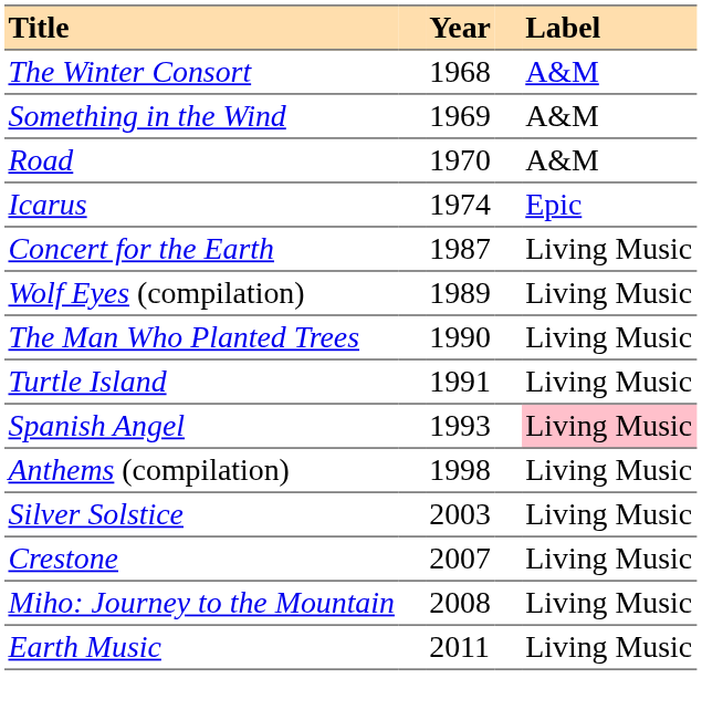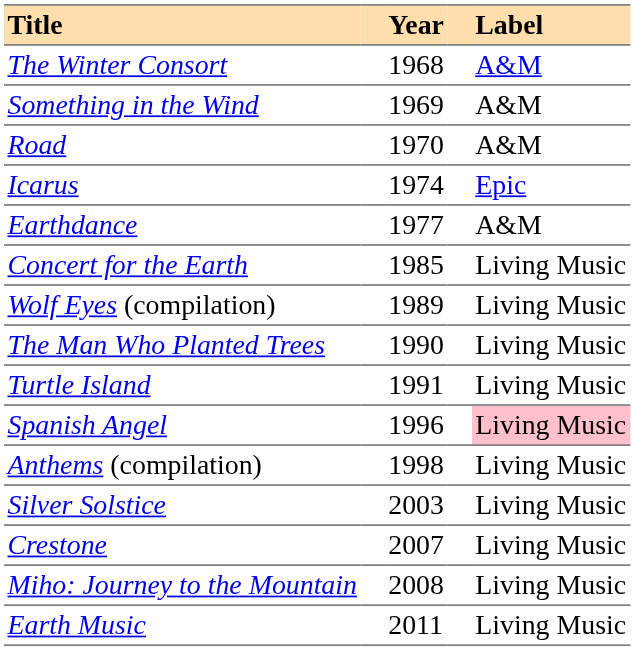 <table cellspacing="0" cellpadding="2" border="0">
 <tr style="background:#ffdead;">
 <th align="left" style="border-bottom:1px solid grey; border-top:1px solid grey;">Title</th>
 <th width="10" style="border-bottom:1px solid grey; border-top:1px solid grey;"></th>
 <th align="left" style="border-bottom:1px solid grey; border-top:1px solid grey;">Year</th>
 <th width="10" style="border-bottom:1px solid grey; border-top:1px solid grey;"></th>
 <th align="left" style="border-bottom:1px solid grey; border-top:1px solid grey;">Label</th>
 </tr>
 <tr>
 <td style="border-bottom:1px solid grey;"><em><a href='#'>The Winter Consort</a></em></td>
 <td style="border-bottom:1px solid grey;"></td>
 <td style="border-bottom:1px solid grey;">1968</td>
 <td style="border-bottom:1px solid grey;"></td>
 <td style="border-bottom:1px solid grey;"><a href='#'>A&M</a></td>
 </tr>
 <tr>
 <td style="border-bottom:1px solid grey;"><em><a href='#'>Something in the Wind</a></em></td>
 <td style="border-bottom:1px solid grey;"></td>
 <td style="border-bottom:1px solid grey;">1969</td>
 <td style="border-bottom:1px solid grey;"></td>
 <td style="border-bottom:1px solid grey;">A&M</td>
 </tr>
 <tr>
 <td style="border-bottom:1px solid grey;"><em><a href='#'>Road</a></em></td>
 <td style="border-bottom:1px solid grey;"></td>
 <td style="border-bottom:1px solid grey;">1970</td>
 <td style="border-bottom:1px solid grey;"></td>
 <td style="border-bottom:1px solid grey;">A&M</td>
 </tr>
 <tr>
 <td style="border-bottom:1px solid grey;"><em><a href='#'>Icarus</a></em></td>
 <td style="border-bottom:1px solid grey;"></td>
 <td style="border-bottom:1px solid grey;">1974</td>
 <td style="border-bottom:1px solid grey;"></td>
 <td style="border-bottom:1px solid grey;"><a href='#'>Epic</a></td>
 </tr>
 <tr>
+<td style="border-bottom:1px solid grey;"><em><a href='#'>Earthdance</a></em></td>
+<td style="border-bottom:1px solid grey;"></td>
+<td style="border-bottom:1px solid grey;">1977</td>
+<td style="border-bottom:1px solid grey;"></td>
+<td style="border-bottom:1px solid grey;">A&M</td>
+</tr>
+<tr>
 <td style="border-bottom:1px solid grey;"><em><a href='#'>Concert for the Earth</a></em></td>
 <td style="border-bottom:1px solid grey;"></td>
-<td style="border-bottom:1px solid grey;">1987</td>
+<td style="border-bottom:1px solid grey;">1985</td>
 <td style="border-bottom:1px solid grey;"></td>
 <td style="border-bottom:1px solid grey;">Living Music</td>
 </tr>
 <tr>
 <td style="border-bottom:1px solid grey;"><em><a href='#'>Wolf Eyes</a></em> (compilation)</td>
 <td style="border-bottom:1px solid grey;"></td>
 <td style="border-bottom:1px solid grey;">1989</td>
 <td style="border-bottom:1px solid grey;"></td>
 <td style="border-bottom:1px solid grey;">Living Music</td>
 </tr>
 <tr>
 <td style="border-bottom:1px solid grey;"><em><a href='#'>The Man Who Planted Trees</a></em></td>
 <td style="border-bottom:1px solid grey;"></td>
 <td style="border-bottom:1px solid grey;">1990</td>
 <td style="border-bottom:1px solid grey;"></td>
 <td style="border-bottom:1px solid grey;">Living Music</td>
 </tr>
 <tr>
 <td style="border-bottom:1px solid grey;"><em><a href='#'>Turtle Island</a></em></td>
 <td style="border-bottom:1px solid grey;"></td>
 <td style="border-bottom:1px solid grey;">1991</td>
 <td style="border-bottom:1px solid grey;"></td>
 <td style="border-bottom:1px solid grey;">Living Music</td>
 </tr>
 <tr>
 <td style="border-bottom:1px solid grey;"><em><a href='#'>Spanish Angel</a></em></td>
 <td style="border-bottom:1px solid grey;"></td>
-<td style="border-bottom:1px solid grey;">1993</td>
+<td style="border-bottom:1px solid grey;">1996</td>
 <td style="border-bottom:1px solid grey;"></td>
 <td style="background: pink; border-bottom:1px solid grey;">Living Music</td>
 </tr>
 <tr>
 <td style="border-bottom:1px solid grey;"><em><a href='#'>Anthems</a></em> (compilation)</td>
 <td style="border-bottom:1px solid grey;"></td>
 <td style="border-bottom:1px solid grey;">1998</td>
 <td style="border-bottom:1px solid grey;"></td>
 <td style="border-bottom:1px solid grey;">Living Music</td>
 </tr>
 <tr>
 <td style="border-bottom:1px solid grey;"><em><a href='#'>Silver Solstice</a></em></td>
 <td style="border-bottom:1px solid grey;"></td>
 <td style="border-bottom:1px solid grey;">2003</td>
 <td style="border-bottom:1px solid grey;"></td>
 <td style="border-bottom:1px solid grey;">Living Music</td>
 </tr>
 <tr>
 <td style="border-bottom:1px solid grey;"><em><a href='#'>Crestone</a></em></td>
 <td style="border-bottom:1px solid grey;"></td>
 <td style="border-bottom:1px solid grey;">2007</td>
 <td style="border-bottom:1px solid grey;"></td>
 <td style="border-bottom:1px solid grey;">Living Music</td>
 </tr>
 <tr>
 <td style="border-bottom:1px solid grey;"><em><a href='#'>Miho: Journey to the Mountain</a></em></td>
 <td style="border-bottom:1px solid grey;"></td>
 <td style="border-bottom:1px solid grey;">2008</td>
 <td style="border-bottom:1px solid grey;"></td>
 <td style="border-bottom:1px solid grey;">Living Music</td>
 </tr>
 <tr>
 <td style="border-bottom:1px solid grey;"><em><a href='#'>Earth Music</a></em></td>
 <td style="border-bottom:1px solid grey;"></td>
 <td style="border-bottom:1px solid grey;">2011</td>
 <td style="border-bottom:1px solid grey;"></td>
 <td style="border-bottom:1px solid grey;">Living Music</td>
 </tr>
 </table>
